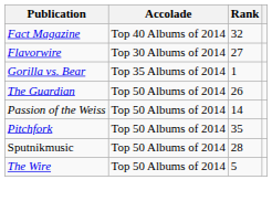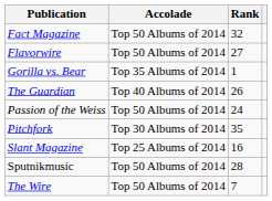 <table class="wikitable sortable">
 <tr>
 <th>Publication</th>
 <th>Accolade</th>
 <th>Rank</th>
 <th class="unsortable"></th>
 </tr>
 <tr>
 <td><em><a href='#'>Fact Magazine</a></em></td>
-<td>Top 40 Albums of 2014</td>
+<td>Top 50 Albums of 2014</td>
 <td>32</td>
 <td></td>
 </tr>
 <tr>
 <td><em><a href='#'>Flavorwire</a></em></td>
-<td>Top 30 Albums of 2014</td>
+<td>Top 50 Albums of 2014</td>
 <td>27</td>
 <td></td>
 </tr>
 <tr>
 <td><em><a href='#'>Gorilla vs. Bear</a></em></td>
 <td>Top 35 Albums of 2014</td>
 <td>1</td>
 <td></td>
 </tr>
 <tr>
 <td><em><a href='#'>The Guardian</a></em></td>
-<td>Top 50 Albums of 2014</td>
+<td>Top 40 Albums of 2014</td>
 <td>26</td>
 <td></td>
 </tr>
 <tr>
 <td><em>Passion of the Weiss</em></td>
 <td>Top 50 Albums of 2014</td>
-<td>14</td>
+<td>24</td>
 <td></td>
 </tr>
 <tr>
 <td><em><a href='#'>Pitchfork</a></em></td>
-<td>Top 50 Albums of 2014</td>
+<td>Top 30 Albums of 2014</td>
 <td>35</td>
+<td></td>
+</tr>
+<tr>
+<td><em><a href='#'>Slant Magazine</a></em></td>
+<td>Top 25 Albums of 2014</td>
+<td>16</td>
 <td></td>
 </tr>
 <tr>
 <td>Sputnikmusic</td>
 <td>Top 50 Albums of 2014</td>
 <td>28</td>
 <td></td>
 </tr>
 <tr>
 <td><em><a href='#'>The Wire</a></em></td>
 <td>Top 50 Albums of 2014</td>
-<td>5</td>
+<td>7</td>
 <td></td>
 </tr>
 </table>
